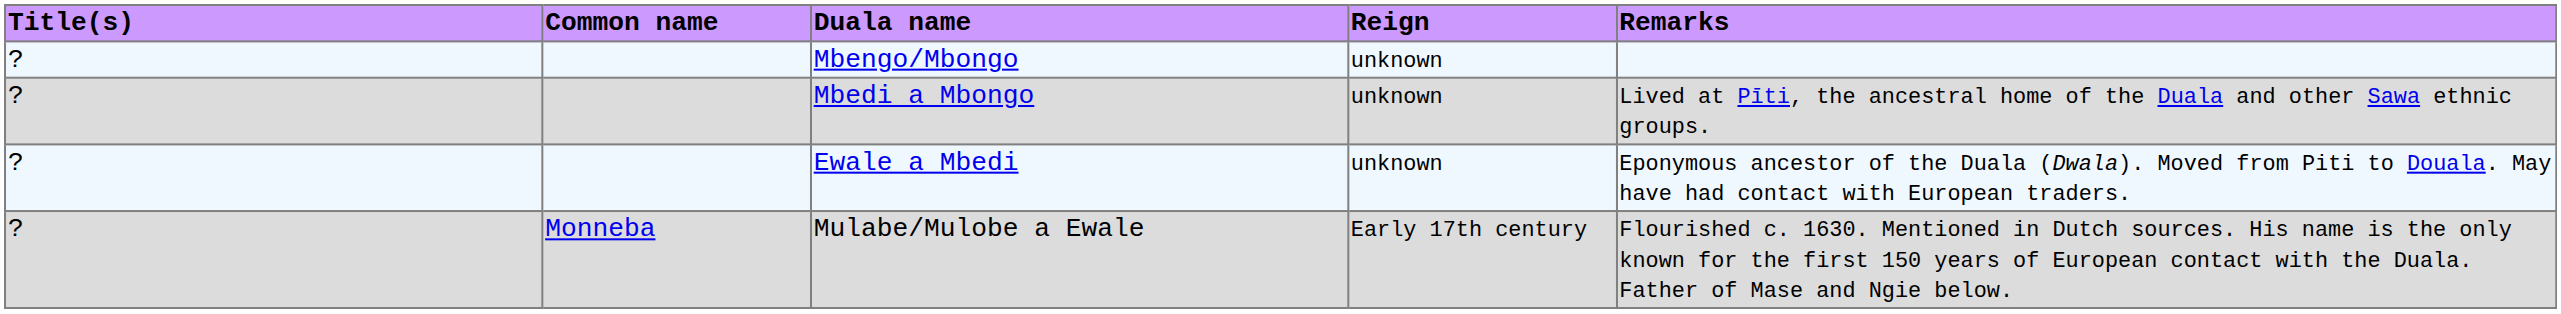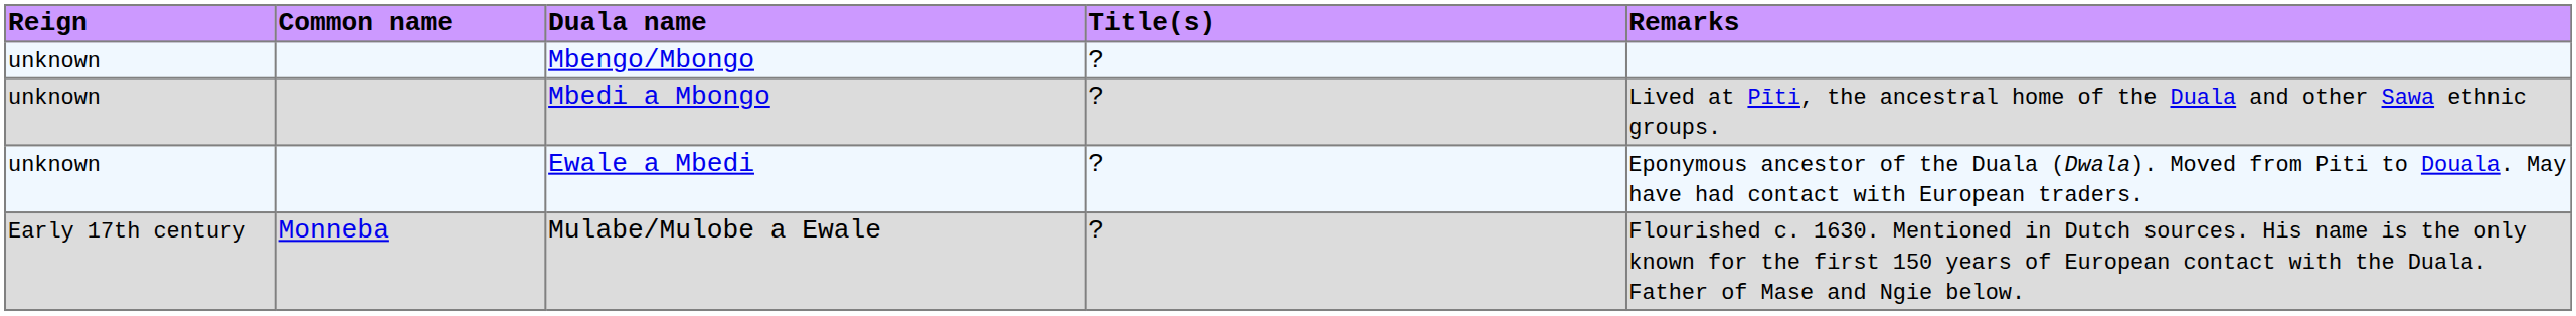 <table border=1 style="border-collapse: collapse">
 <tr align=left bgcolor="#CC99FF">
-<th width="20%">Title(s)</th>
+<th width="10%">Reign</th>
 <th width="10%">Common name</th>
 <th width="20%">Duala name</th>
-<th width="10%">Reign</th>
+<th width="20%">Title(s)</th>
 <th width="35%">Remarks</th>
 </tr>
 <tr valign=top bgcolor="#F0F8FF">
-<td>?</td>
+<td><small>unknown</small></td>
 <td></td>
 <td><a href='#'>Mbengo/Mbongo</a></td>
-<td><small>unknown</small></td>
+<td>?</td>
 <td></td>
 </tr>
 <tr valign=top bgcolor="#DCDCDC">
-<td>?</td>
+<td><small>unknown</small></td>
 <td></td>
 <td><a href='#'>Mbedi a Mbongo</a></td>
-<td><small>unknown</small></td>
+<td>?</td>
 <td><small>Lived at <a href='#'>Pīti</a>, the ancestral home of the <a href='#'>Duala</a> and other <a href='#'>Sawa</a> ethnic groups.</small></td>
 </tr>
 <tr valign=top bgcolor="#F0F8FF">
-<td>?</td>
+<td><small>unknown</small></td>
 <td></td>
 <td><a href='#'>Ewale a Mbedi</a></td>
-<td><small>unknown</small></td>
+<td>?</td>
 <td><small>Eponymous ancestor of the Duala (<em>Dwala</em>). Moved from Piti to <a href='#'>Douala</a>. May have had contact with European traders.</small></td>
 </tr>
 <tr valign=top bgcolor="#dcdcdc">
-<td>?</td>
+<td><small>Early 17th century</small></td>
 <td><a href='#'>Monneba</a></td>
 <td>Mulabe/Mulobe a Ewale</td>
-<td><small>Early 17th century</small></td>
+<td>?</td>
 <td><small>Flourished c. 1630. Mentioned in Dutch sources. His name is the only known for the first 150 years of European contact with the Duala. Father of Mase and Ngie below.</small></td>
 </tr>
 </table>
